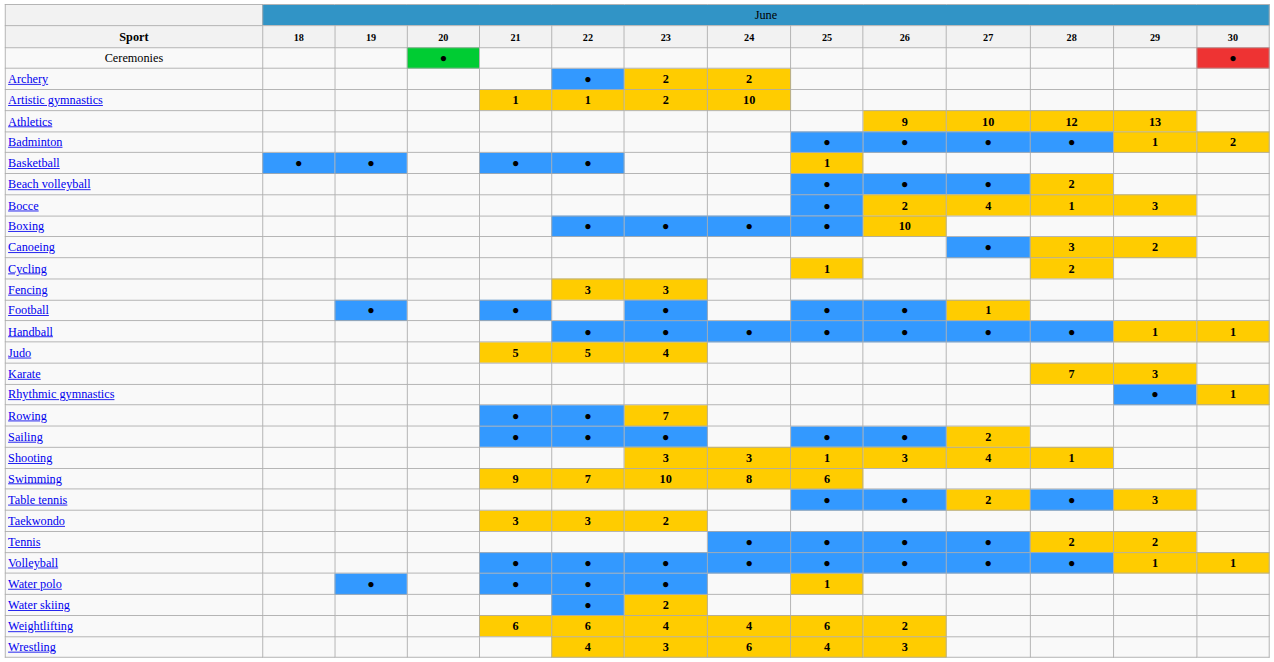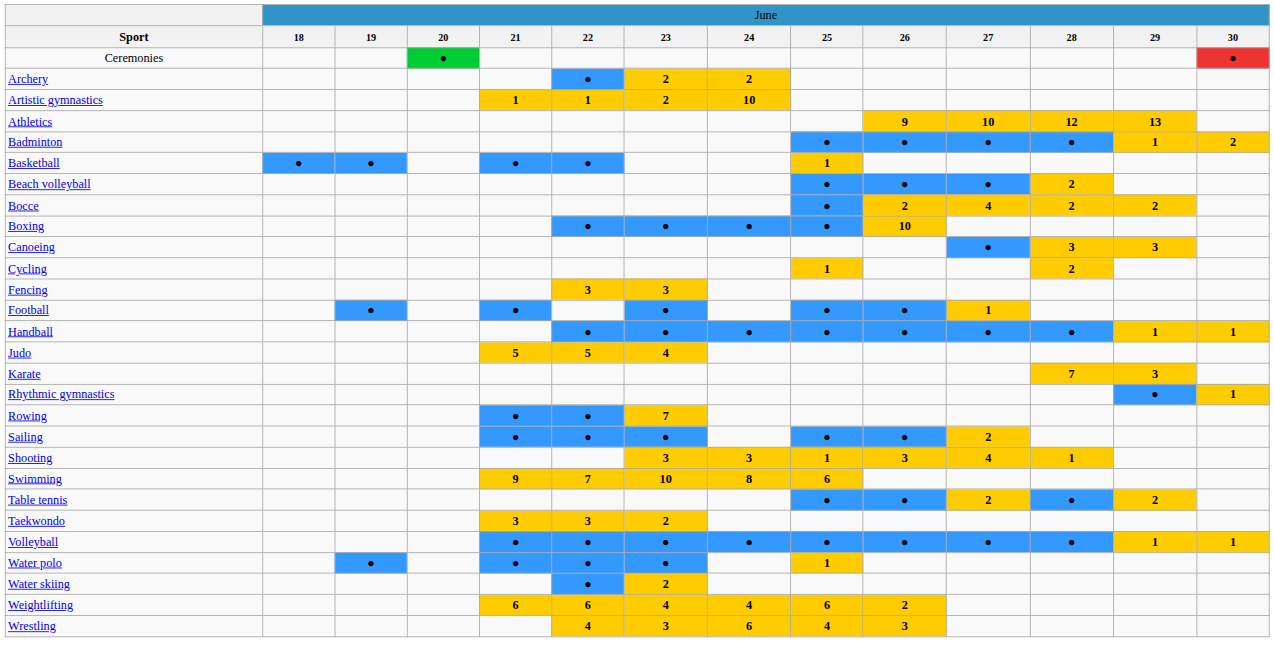 <table class="wikitable" style="margin:0.5em auto; font-size:90%; line-height:1.25em;width:75%;">
 <tr>
 <th></th>
 <td colspan=13 bgcolor=#3194C6 align=center><span>June</span></td>
 </tr>
 <tr>
 <th>Sport</th>
 <th><small>18</small></th>
 <th><small>19</small></th>
 <th><small>20</small></th>
 <th><small>21</small></th>
 <th><small>22</small></th>
 <th><small>23</small></th>
 <th><small>24</small></th>
 <th><small>25</small></th>
 <th><small>26</small></th>
 <th><small>27</small></th>
 <th><small>28</small></th>
 <th><small>29</small></th>
 <th><small>30</small></th>
 </tr>
 <tr align="center">
 <td>Ceremonies</td>
 <td></td>
 <td></td>
 <td bgcolor=#00cc33>   ●   </td>
 <td></td>
 <td></td>
 <td></td>
 <td></td>
 <td></td>
 <td></td>
 <td></td>
 <td></td>
 <td></td>
 <td bgcolor=#ee3333>   ●   </td>
 </tr>
 <tr align="center">
 <td align="left"> <a href='#'>Archery</a></td>
 <td></td>
 <td></td>
 <td></td>
 <td></td>
 <td bgcolor=#3399ff>   ●   </td>
 <td bgcolor=#ffcc00>   <strong>2</strong>   </td>
 <td bgcolor=#ffcc00>   <strong>2</strong>   </td>
 <td></td>
 <td></td>
 <td></td>
 <td></td>
 <td></td>
 <td></td>
 </tr>
 <tr align="center">
 <td align="left"> <a href='#'>Artistic gymnastics</a></td>
 <td></td>
 <td></td>
 <td></td>
 <td bgcolor=#ffcc00>   <strong>1</strong>   </td>
 <td bgcolor=#ffcc00>   <strong>1</strong>   </td>
 <td bgcolor=#ffcc00>   <strong>2</strong>   </td>
 <td bgcolor=#ffcc00>   <strong>10</strong>   </td>
 <td></td>
 <td></td>
 <td></td>
 <td></td>
 <td></td>
 <td></td>
 </tr>
 <tr align="center">
 <td align="left"> <a href='#'>Athletics</a></td>
 <td></td>
 <td></td>
 <td></td>
 <td></td>
 <td></td>
 <td></td>
 <td></td>
 <td></td>
 <td bgcolor=#ffcc00>   <strong>9</strong>   </td>
 <td bgcolor=#ffcc00>   <strong>10</strong>   </td>
 <td bgcolor=#ffcc00>   <strong>12</strong>   </td>
 <td bgcolor=#ffcc00>   <strong>13</strong>   </td>
 <td></td>
 </tr>
 <tr align="center">
 <td align="left"> <a href='#'>Badminton</a></td>
 <td></td>
 <td></td>
 <td></td>
 <td></td>
 <td></td>
 <td></td>
 <td></td>
 <td bgcolor=#3399ff>   ●   </td>
 <td bgcolor=#3399ff>   ●   </td>
 <td bgcolor=#3399ff>   ●   </td>
 <td bgcolor=#3399ff>   ●   </td>
 <td bgcolor=#ffcc00>   <strong>1</strong>   </td>
 <td bgcolor=#ffcc00>   <strong>2</strong>   </td>
 </tr>
 <tr align="center">
 <td align="left"> <a href='#'>Basketball</a></td>
 <td bgcolor=#3399ff>   ●   </td>
 <td bgcolor=#3399ff>   ●   </td>
 <td></td>
 <td bgcolor=#3399ff>   ●   </td>
 <td bgcolor=#3399ff>   ●   </td>
 <td></td>
 <td></td>
 <td bgcolor=#ffcc00>   <strong>1</strong>   </td>
 <td></td>
 <td></td>
 <td></td>
 <td></td>
 <td></td>
 </tr>
 <tr align="center">
 <td align="left"> <a href='#'>Beach volleyball</a></td>
 <td></td>
 <td></td>
 <td></td>
 <td></td>
 <td></td>
 <td></td>
 <td></td>
 <td bgcolor=#3399ff>   ●   </td>
 <td bgcolor=#3399ff>   ●   </td>
 <td bgcolor=#3399ff>   ●   </td>
 <td bgcolor=#ffcc00>   <strong>2</strong>   </td>
 <td></td>
 <td></td>
 </tr>
 <tr align="center">
 <td align="left"> <a href='#'>Bocce</a></td>
 <td></td>
 <td></td>
 <td></td>
 <td></td>
 <td></td>
 <td></td>
 <td></td>
 <td bgcolor=#3399ff>   ●   </td>
 <td bgcolor=#ffcc00>   <strong>2</strong>   </td>
 <td bgcolor=#ffcc00>   <strong>4</strong>   </td>
-<td bgcolor=#ffcc00>   <strong>1</strong>   </td>
-<td bgcolor=#ffcc00>   <strong>3</strong>   </td>
+<td bgcolor=#ffcc00>   <strong>2</strong>   </td>
+<td bgcolor=#ffcc00>   <strong>2</strong>   </td>
 <td></td>
 </tr>
 <tr align="center">
 <td align="left"> <a href='#'>Boxing</a></td>
 <td></td>
 <td></td>
 <td></td>
 <td></td>
 <td bgcolor=#3399ff>   ●   </td>
 <td bgcolor=#3399ff>   ●   </td>
 <td bgcolor=#3399ff>   ●   </td>
 <td bgcolor=#3399ff>   ●   </td>
 <td bgcolor=#ffcc00>   <strong>10</strong>   </td>
 <td></td>
 <td></td>
 <td></td>
 <td></td>
 </tr>
 <tr align="center">
 <td align="left"> <a href='#'>Canoeing</a></td>
 <td></td>
 <td></td>
 <td></td>
 <td></td>
 <td></td>
 <td></td>
 <td></td>
 <td></td>
 <td></td>
 <td bgcolor=#3399ff>   ●   </td>
 <td bgcolor=#ffcc00>   <strong>3</strong>   </td>
-<td bgcolor=#ffcc00>   <strong>2</strong>   </td>
+<td bgcolor=#ffcc00>   <strong>3</strong>   </td>
 <td></td>
 </tr>
 <tr align="center">
 <td align="left"> <a href='#'>Cycling</a></td>
 <td></td>
 <td></td>
 <td></td>
 <td></td>
 <td></td>
 <td></td>
 <td></td>
 <td bgcolor=#ffcc00>   <strong>1</strong>   </td>
 <td></td>
 <td></td>
 <td bgcolor=#ffcc00>   <strong>2</strong>   </td>
 <td></td>
 <td></td>
 </tr>
 <tr align="center">
 <td align="left"> <a href='#'>Fencing</a></td>
 <td></td>
 <td></td>
 <td></td>
 <td></td>
 <td bgcolor=#ffcc00>   <strong>3</strong>   </td>
 <td bgcolor=#ffcc00>   <strong>3</strong>   </td>
 <td></td>
 <td></td>
 <td></td>
 <td></td>
 <td></td>
 <td></td>
 <td></td>
 </tr>
 <tr align="center">
 <td align="left"> <a href='#'>Football</a></td>
 <td></td>
 <td bgcolor=#3399ff>   ●   </td>
 <td></td>
 <td bgcolor=#3399ff>   ●   </td>
 <td></td>
 <td bgcolor=#3399ff>   ●   </td>
 <td></td>
 <td bgcolor=#3399ff>   ●   </td>
 <td bgcolor=#3399ff>   ●   </td>
 <td bgcolor=#ffcc00>   <strong>1</strong>   </td>
 <td></td>
 <td></td>
 <td></td>
 </tr>
 <tr align="center">
 <td align="left"> <a href='#'>Handball</a></td>
 <td></td>
 <td></td>
 <td></td>
 <td></td>
 <td bgcolor=#3399ff>   ●   </td>
 <td bgcolor=#3399ff>   ●   </td>
 <td bgcolor=#3399ff>   ●   </td>
 <td bgcolor=#3399ff>   ●   </td>
 <td bgcolor=#3399ff>   ●   </td>
 <td bgcolor=#3399ff>   ●   </td>
 <td bgcolor=#3399ff>   ●   </td>
 <td bgcolor=#ffcc00>   <strong>1</strong>   </td>
 <td bgcolor=#ffcc00>   <strong>1</strong>   </td>
 </tr>
 <tr align="center">
 <td align="left"> <a href='#'>Judo</a></td>
 <td></td>
 <td></td>
 <td></td>
 <td bgcolor=#ffcc00>   <strong>5</strong>   </td>
 <td bgcolor=#ffcc00>   <strong>5</strong>   </td>
 <td bgcolor=#ffcc00>   <strong>4</strong>   </td>
 <td></td>
 <td></td>
 <td></td>
 <td></td>
 <td></td>
 <td></td>
 <td></td>
 </tr>
 <tr align="center">
 <td align="left"> <a href='#'>Karate</a></td>
 <td></td>
 <td></td>
 <td></td>
 <td></td>
 <td></td>
 <td></td>
 <td></td>
 <td></td>
 <td></td>
 <td></td>
 <td bgcolor=#ffcc00>   <strong>7</strong>   </td>
 <td bgcolor=#ffcc00>   <strong>3</strong>   </td>
 <td></td>
 </tr>
 <tr align="center">
 <td align="left"> <a href='#'>Rhythmic gymnastics</a></td>
 <td></td>
 <td></td>
 <td></td>
 <td></td>
 <td></td>
 <td></td>
 <td></td>
 <td></td>
 <td></td>
 <td></td>
 <td></td>
 <td bgcolor=#3399ff>   ●   </td>
 <td bgcolor=#ffcc00>   <strong>1</strong>   </td>
 </tr>
 <tr align="center">
 <td align="left"> <a href='#'>Rowing</a></td>
 <td></td>
 <td></td>
 <td></td>
 <td bgcolor=#3399ff>   ●   </td>
 <td bgcolor=#3399ff>   ●   </td>
 <td bgcolor=#ffcc00>   <strong>7</strong>   </td>
 <td></td>
 <td></td>
 <td></td>
 <td></td>
 <td></td>
 <td></td>
 <td></td>
 </tr>
 <tr align="center">
 <td align="left"> <a href='#'>Sailing</a></td>
 <td></td>
 <td></td>
 <td></td>
 <td bgcolor=#3399ff>   ●   </td>
 <td bgcolor=#3399ff>   ●   </td>
 <td bgcolor=#3399ff>   ●   </td>
 <td></td>
 <td bgcolor=#3399ff>   ●   </td>
 <td bgcolor=#3399ff>   ●   </td>
 <td bgcolor=#ffcc00>   <strong>2</strong>   </td>
 <td></td>
 <td></td>
 <td></td>
 </tr>
 <tr align="center">
 <td align="left"> <a href='#'>Shooting</a></td>
 <td></td>
 <td></td>
 <td></td>
 <td></td>
 <td></td>
 <td bgcolor=#ffcc00>   <strong>3</strong>   </td>
 <td bgcolor=#ffcc00>   <strong>3</strong>   </td>
 <td bgcolor=#ffcc00>   <strong>1</strong>   </td>
 <td bgcolor=#ffcc00>   <strong>3</strong>   </td>
 <td bgcolor=#ffcc00>   <strong>4</strong>   </td>
 <td bgcolor=#ffcc00>   <strong>1</strong>   </td>
 <td></td>
 <td></td>
 </tr>
 <tr align="center">
 <td align="left"> <a href='#'>Swimming</a></td>
 <td></td>
 <td></td>
 <td></td>
 <td bgcolor=#ffcc00>   <strong>9</strong>   </td>
 <td bgcolor=#ffcc00>   <strong>7</strong>   </td>
 <td bgcolor=#ffcc00>   <strong>10</strong>   </td>
 <td bgcolor=#ffcc00>   <strong>8</strong>   </td>
 <td bgcolor=#ffcc00>   <strong>6</strong>   </td>
 <td></td>
 <td></td>
 <td></td>
 <td></td>
 <td></td>
 </tr>
 <tr align="center">
 <td align="left"> <a href='#'>Table tennis</a></td>
 <td></td>
 <td></td>
 <td></td>
 <td></td>
 <td></td>
 <td></td>
 <td></td>
 <td bgcolor=#3399ff>   ●   </td>
 <td bgcolor=#3399ff>   ●   </td>
 <td bgcolor=#ffcc00>   <strong>2</strong>   </td>
 <td bgcolor=#3399ff>   ●   </td>
-<td bgcolor=#ffcc00>   <strong>3</strong>   </td>
+<td bgcolor=#ffcc00>   <strong>2</strong>   </td>
 <td></td>
 </tr>
 <tr align="center">
 <td align="left"> <a href='#'>Taekwondo</a></td>
 <td></td>
 <td></td>
 <td></td>
 <td bgcolor=#ffcc00>   <strong>3</strong>   </td>
 <td bgcolor=#ffcc00>   <strong>3</strong>   </td>
 <td bgcolor=#ffcc00>   <strong>2</strong>   </td>
 <td></td>
 <td></td>
 <td></td>
 <td></td>
 <td></td>
 <td></td>
-<td></td>
-</tr>
-<tr align="center">
-<td align="left"> <a href='#'>Tennis</a></td>
-<td></td>
-<td></td>
-<td></td>
-<td></td>
-<td></td>
-<td></td>
-<td bgcolor=#3399ff>   ●   </td>
-<td bgcolor=#3399ff>   ●   </td>
-<td bgcolor=#3399ff>   ●   </td>
-<td bgcolor=#3399ff>   ●   </td>
-<td bgcolor=#ffcc00>   <strong>2</strong>   </td>
-<td bgcolor=#ffcc00>   <strong>2</strong>   </td>
 <td></td>
 </tr>
 <tr align="center">
 <td align="left"> <a href='#'>Volleyball</a></td>
 <td></td>
 <td></td>
 <td></td>
 <td bgcolor=#3399ff>   ●   </td>
 <td bgcolor=#3399ff>   ●   </td>
 <td bgcolor=#3399ff>   ●   </td>
 <td bgcolor=#3399ff>   ●   </td>
 <td bgcolor=#3399ff>   ●   </td>
 <td bgcolor=#3399ff>   ●   </td>
 <td bgcolor=#3399ff>   ●   </td>
 <td bgcolor=#3399ff>   ●   </td>
 <td bgcolor=#ffcc00>   <strong>1</strong>   </td>
 <td bgcolor=#ffcc00>   <strong>1</strong>   </td>
 </tr>
 <tr align="center">
 <td align="left"> <a href='#'>Water polo</a></td>
 <td></td>
 <td bgcolor=#3399ff>   ●   </td>
 <td></td>
 <td bgcolor=#3399ff>   ●   </td>
 <td bgcolor=#3399ff>   ●   </td>
 <td bgcolor=#3399ff>   ●   </td>
 <td></td>
 <td bgcolor=#ffcc00>   <strong>1</strong>   </td>
 <td></td>
 <td></td>
 <td></td>
 <td></td>
 <td></td>
 </tr>
 <tr align="center">
 <td align="left"> <a href='#'>Water skiing</a></td>
 <td></td>
 <td></td>
 <td></td>
 <td></td>
 <td bgcolor=#3399ff>   ●   </td>
 <td bgcolor=#ffcc00>   <strong>2</strong>   </td>
 <td></td>
 <td></td>
 <td></td>
 <td></td>
 <td></td>
 <td></td>
 <td></td>
 </tr>
 <tr align="center">
 <td align="left"> <a href='#'>Weightlifting</a></td>
 <td></td>
 <td></td>
 <td></td>
 <td bgcolor=#ffcc00>   <strong>6</strong>   </td>
 <td bgcolor=#ffcc00>   <strong>6</strong>   </td>
 <td bgcolor=#ffcc00>   <strong>4</strong>   </td>
 <td bgcolor=#ffcc00>   <strong>4</strong>   </td>
 <td bgcolor=#ffcc00>   <strong>6</strong>   </td>
 <td bgcolor=#ffcc00>   <strong>2</strong>   </td>
 <td></td>
 <td></td>
 <td></td>
 <td></td>
 </tr>
 <tr align="center">
 <td align="left"> <a href='#'>Wrestling</a></td>
 <td></td>
 <td></td>
 <td></td>
 <td></td>
 <td bgcolor=#ffcc00>   <strong>4</strong>   </td>
 <td bgcolor=#ffcc00>   <strong>3</strong>   </td>
 <td bgcolor=#ffcc00>   <strong>6</strong>   </td>
 <td bgcolor=#ffcc00>   <strong>4</strong>   </td>
 <td bgcolor=#ffcc00>   <strong>3</strong>   </td>
 <td></td>
 <td></td>
 <td></td>
 <td></td>
 </tr>
 </table>
